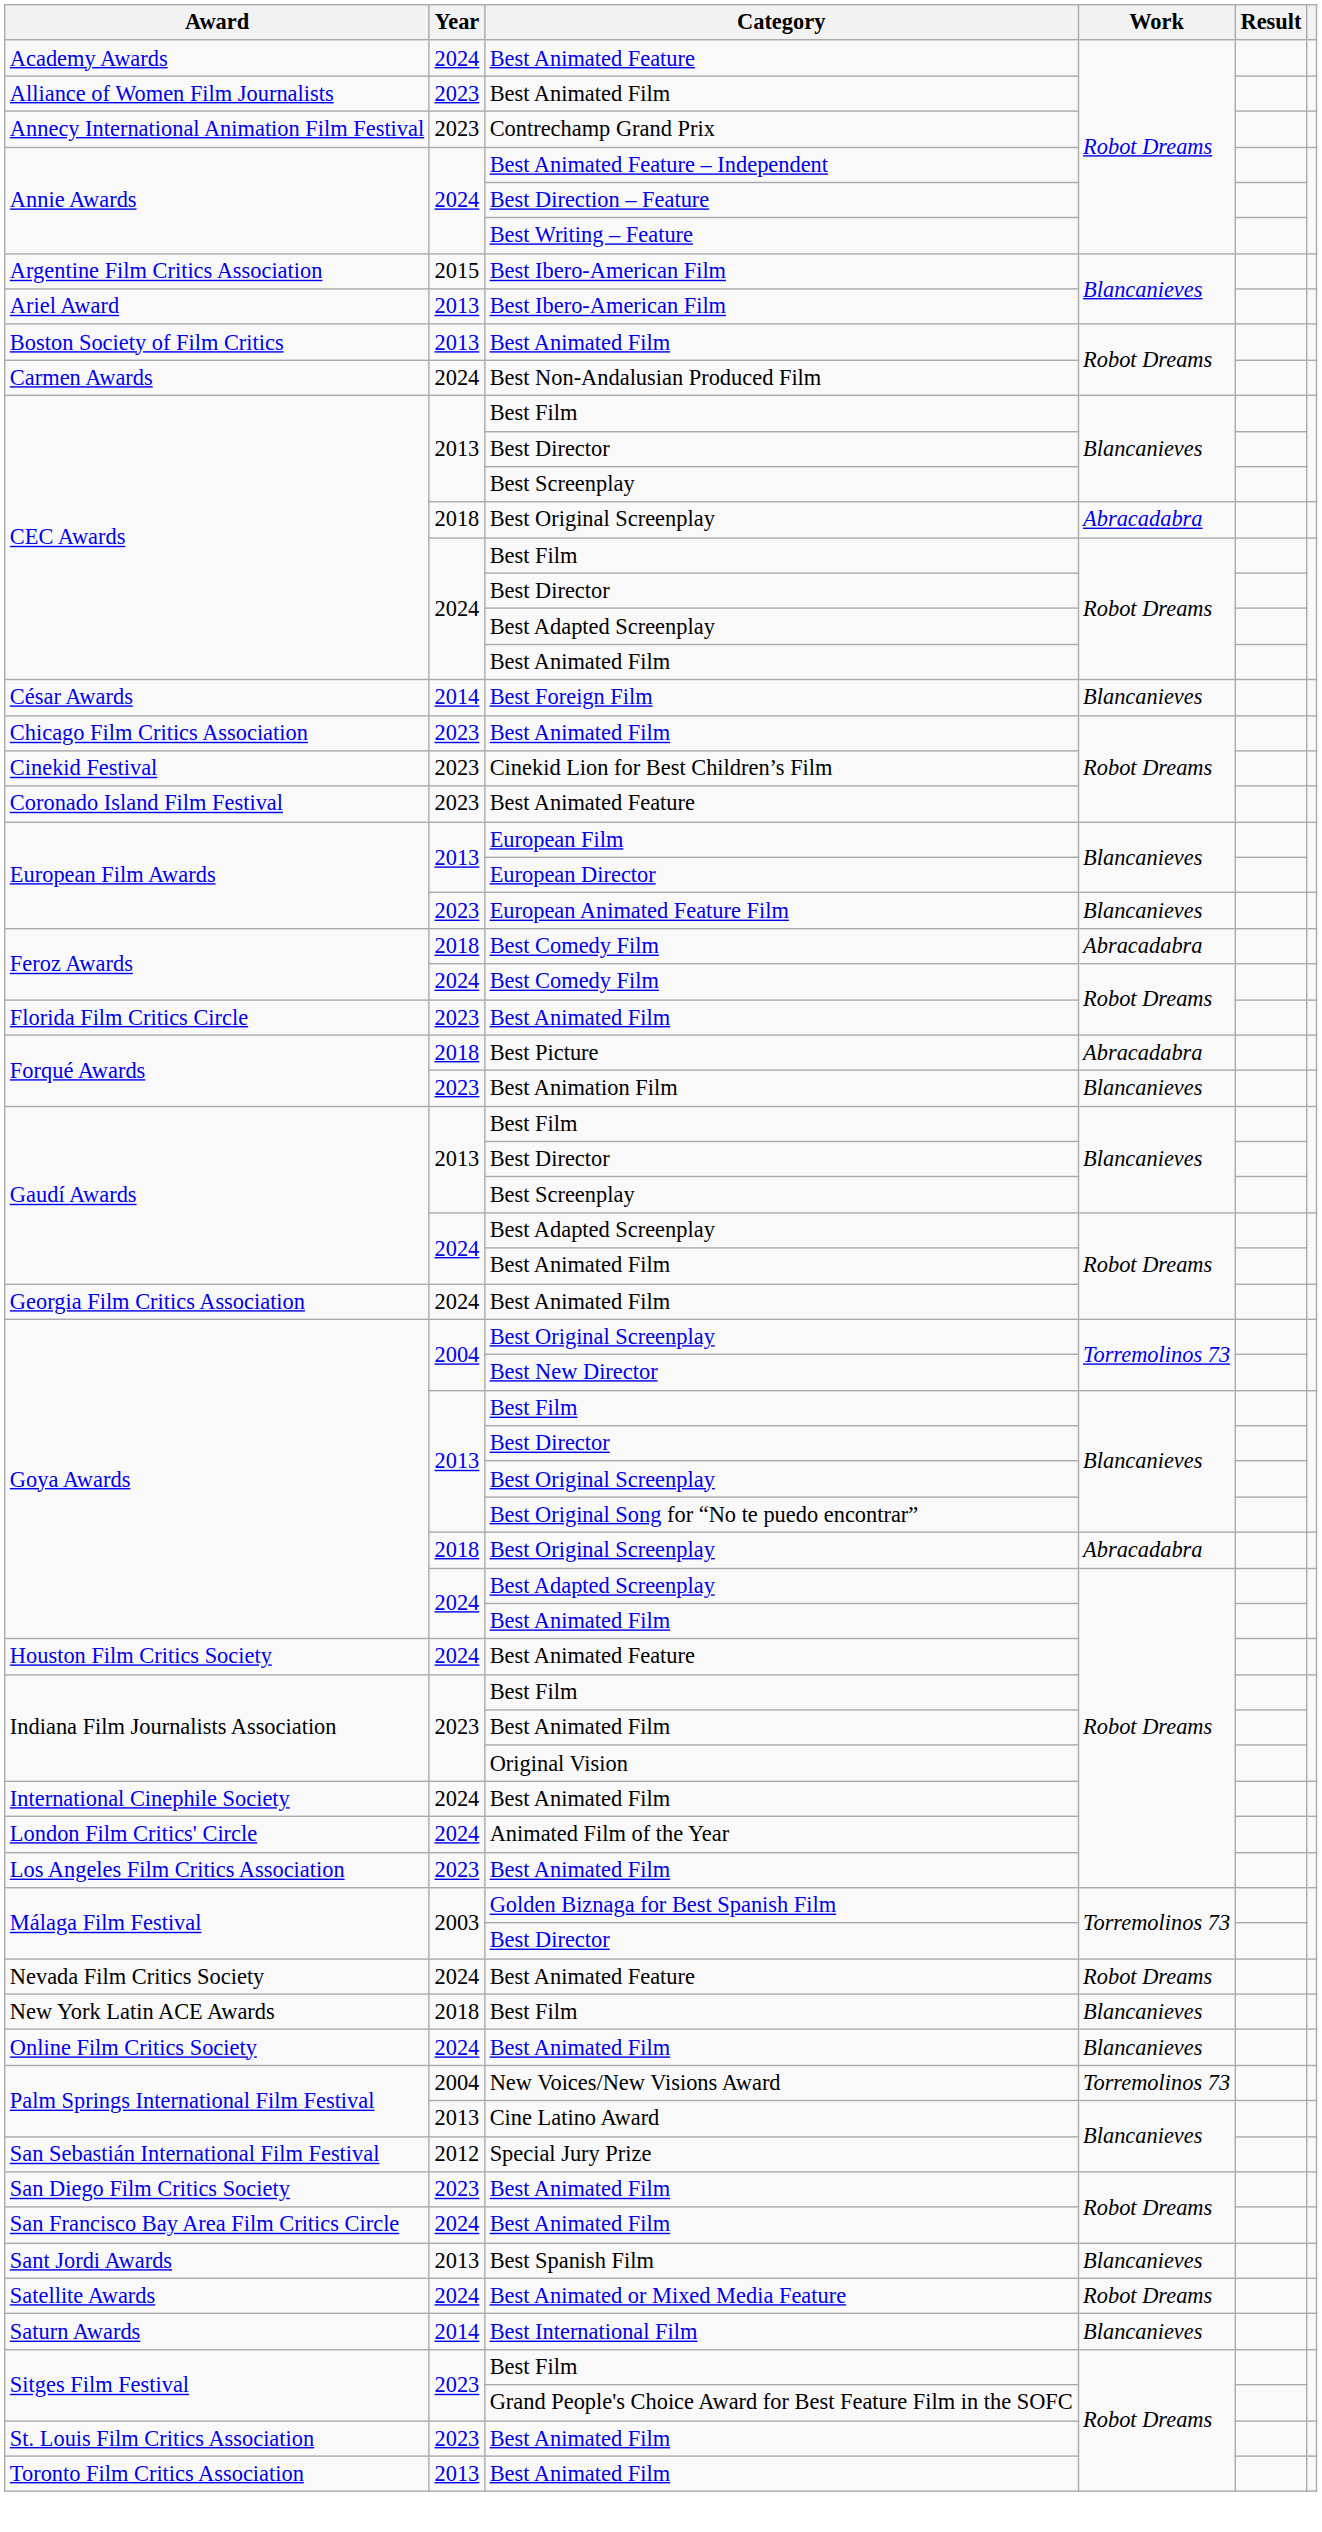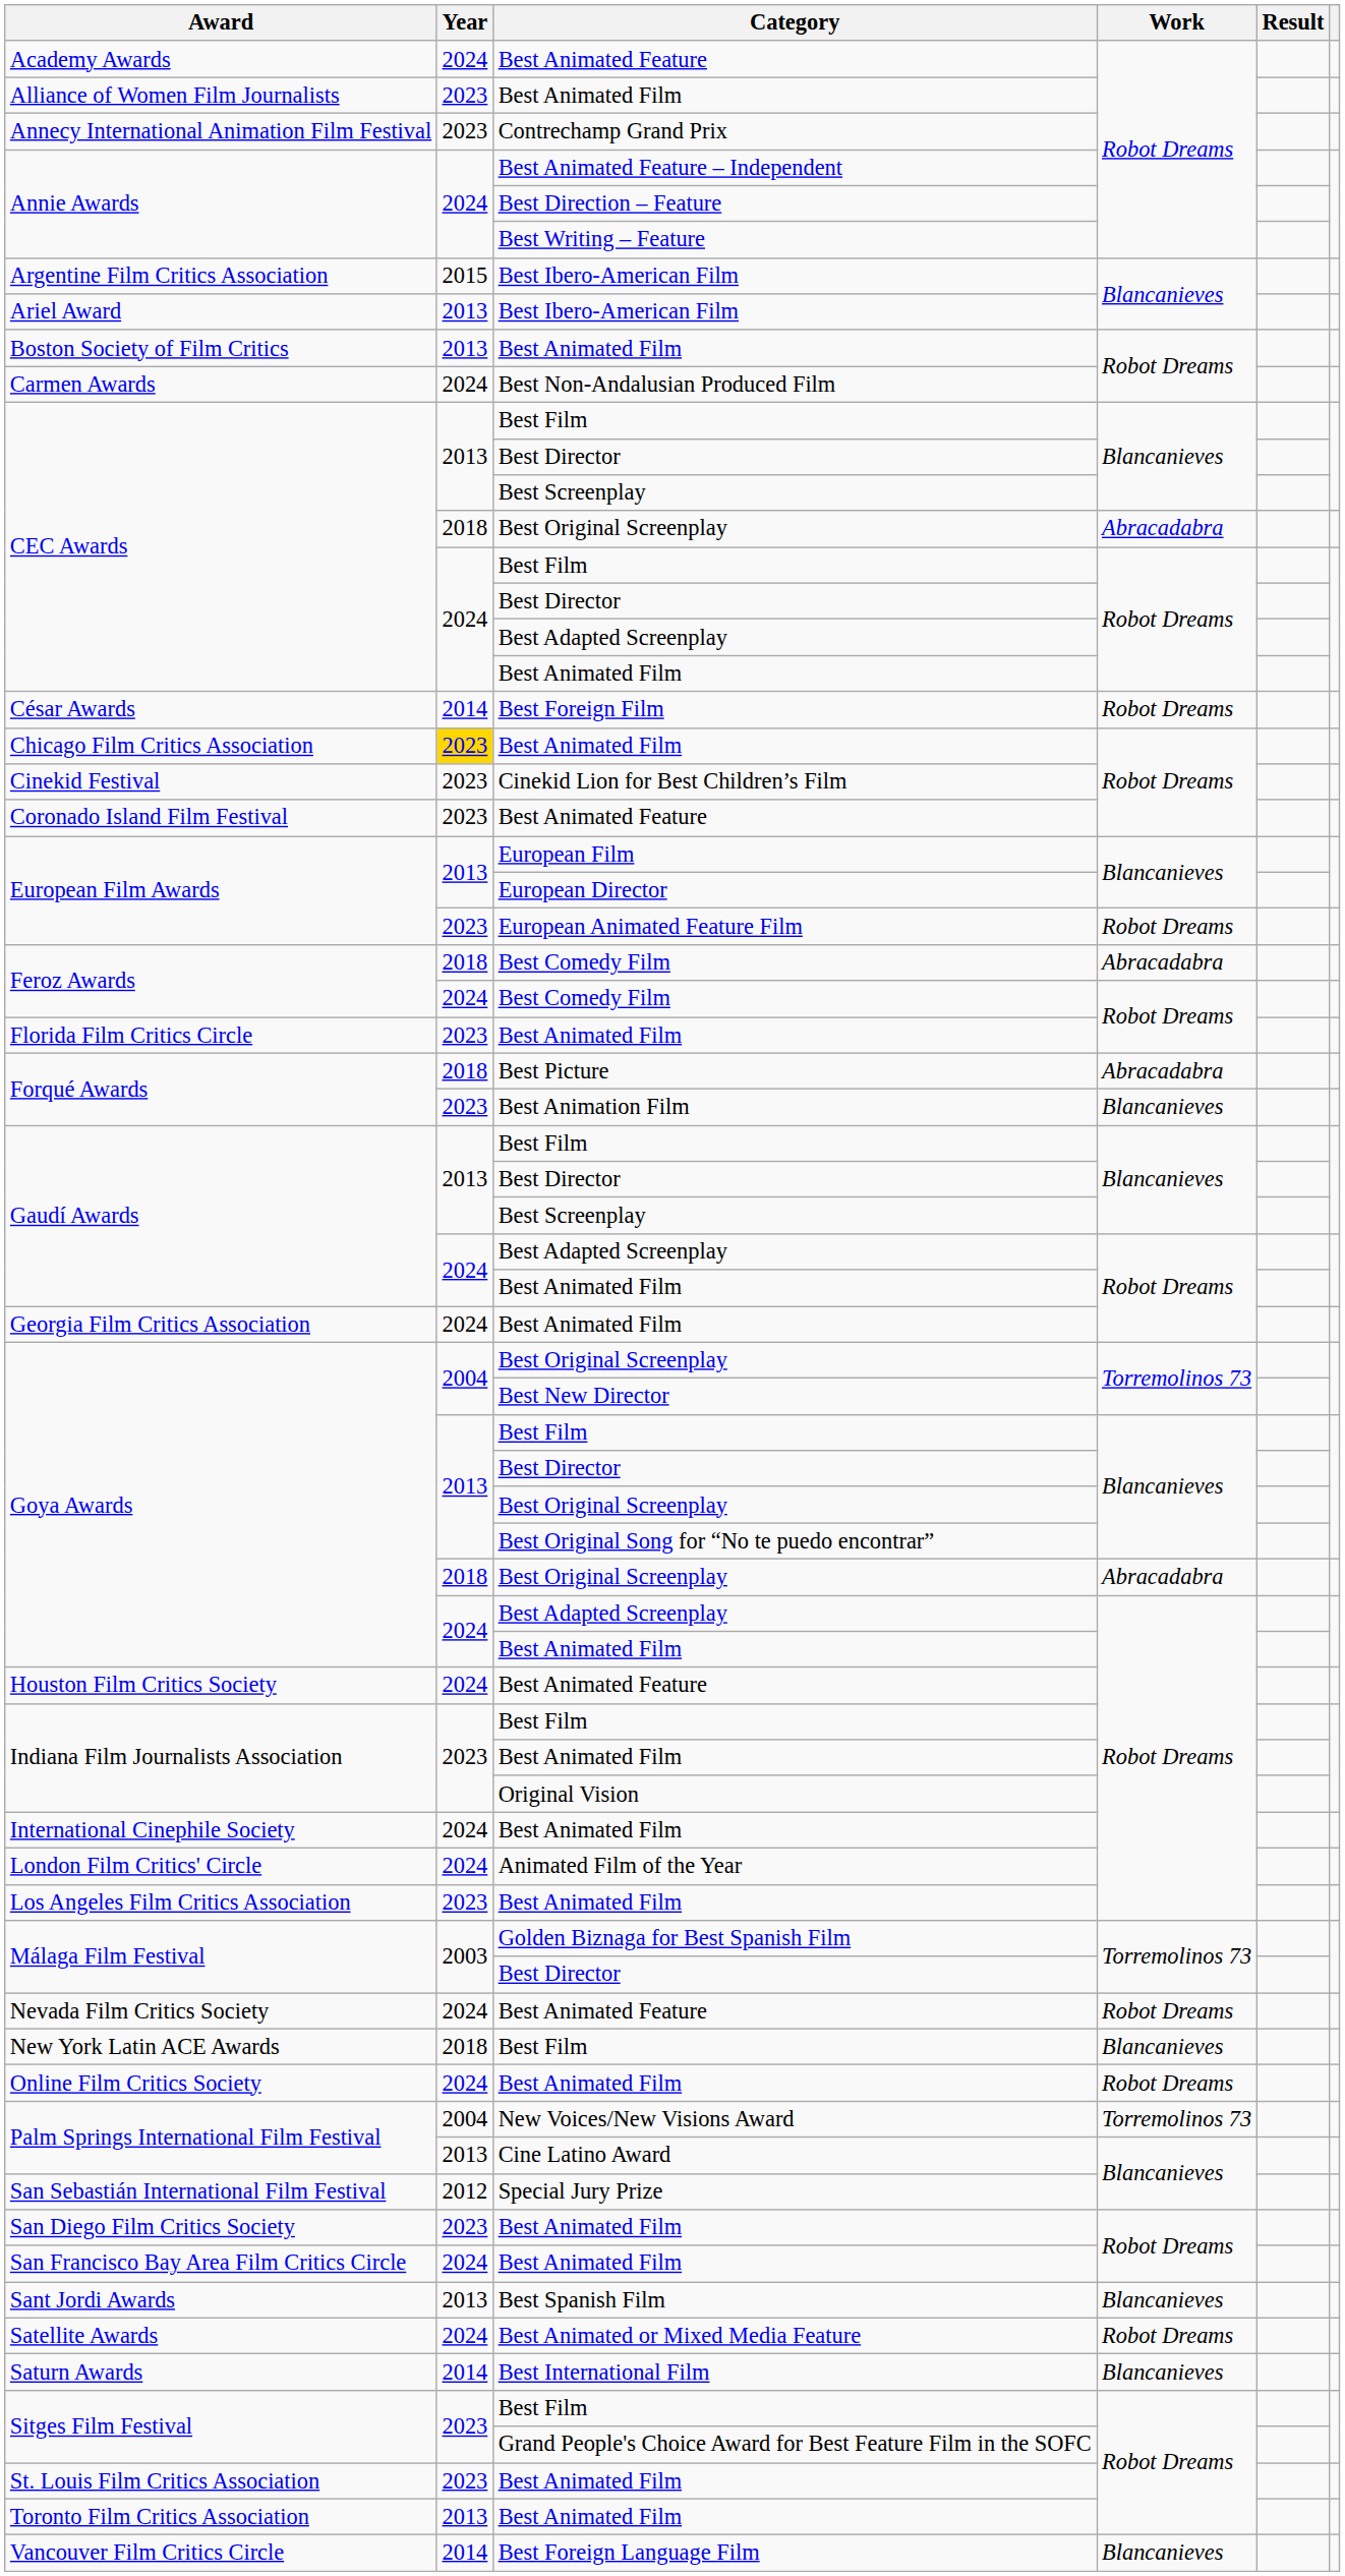 <table class="wikitable sortable">
 <tr>
 <th>Award</th>
 <th>Year</th>
 <th>Category</th>
 <th>Work</th>
 <th>Result</th>
 <th scope="col" class="unsortable"></th>
 </tr>
 <tr>
 <td><a href='#'>Academy Awards</a></td>
 <td><a href='#'>2024</a></td>
 <td><a href='#'>Best Animated Feature</a></td>
 <td rowspan="6"><em><a href='#'>Robot Dreams</a></em></td>
 <td></td>
 <td align="center"></td>
 </tr>
 <tr>
 <td><a href='#'>Alliance of Women Film Journalists</a></td>
 <td><a href='#'>2023</a></td>
 <td>Best Animated Film</td>
 <td></td>
 <td align="center"></td>
 </tr>
 <tr>
 <td><a href='#'>Annecy International Animation Film Festival</a></td>
 <td>2023</td>
 <td>Contrechamp Grand Prix</td>
 <td></td>
 <td align="center"></td>
 </tr>
 <tr>
 <td rowspan="3"><a href='#'>Annie Awards</a></td>
 <td rowspan="3"><a href='#'>2024</a></td>
 <td><a href='#'>Best Animated Feature – Independent</a></td>
 <td></td>
 <td rowspan="3" align="center"></td>
 </tr>
 <tr>
 <td><a href='#'>Best Direction – Feature</a></td>
 <td></td>
 </tr>
 <tr>
 <td><a href='#'>Best Writing – Feature</a></td>
 <td></td>
 </tr>
 <tr>
 <td><a href='#'>Argentine Film Critics Association</a></td>
 <td>2015</td>
 <td><a href='#'>Best Ibero-American Film</a></td>
 <td rowspan="2"><em><a href='#'>Blancanieves</a></em></td>
 <td></td>
 <td align="center"></td>
 </tr>
 <tr>
 <td><a href='#'>Ariel Award</a></td>
 <td><a href='#'>2013</a></td>
 <td><a href='#'>Best Ibero-American Film</a></td>
 <td></td>
 <td align="center"></td>
 </tr>
 <tr>
 <td><a href='#'>Boston Society of Film Critics</a></td>
 <td><a href='#'>2013</a></td>
 <td><a href='#'>Best Animated Film</a></td>
 <td rowspan="2"><em>Robot Dreams</em></td>
 <td></td>
 <td align="center"></td>
 </tr>
 <tr>
 <td><a href='#'>Carmen Awards</a></td>
 <td>2024</td>
 <td>Best Non-Andalusian Produced Film</td>
 <td></td>
 <td align="center"><br></td>
 </tr>
 <tr>
 <td rowspan="8"><a href='#'>CEC Awards</a></td>
 <td rowspan="3">2013</td>
 <td>Best Film</td>
 <td rowspan="3"><em>Blancanieves</em></td>
 <td></td>
 <td rowspan="3" align="center"></td>
 </tr>
 <tr>
 <td>Best Director</td>
 <td></td>
 </tr>
 <tr>
 <td>Best Screenplay</td>
 <td></td>
 </tr>
 <tr>
 <td>2018</td>
 <td>Best Original Screenplay</td>
 <td><em><a href='#'>Abracadabra</a></em></td>
 <td></td>
 <td align="center"></td>
 </tr>
 <tr>
 <td rowspan="4">2024</td>
 <td>Best Film</td>
 <td rowspan="4"><em>Robot Dreams</em></td>
 <td></td>
 <td rowspan="4" align="center"><br></td>
 </tr>
 <tr>
 <td>Best Director</td>
 <td></td>
 </tr>
 <tr>
 <td>Best Adapted Screenplay</td>
 <td></td>
 </tr>
 <tr>
 <td>Best Animated Film</td>
 <td></td>
 </tr>
 <tr>
 <td><a href='#'>César Awards</a></td>
 <td><a href='#'>2014</a></td>
 <td><a href='#'>Best Foreign Film</a></td>
-<td><em>Blancanieves</em></td>
+<td><em>Robot Dreams</em></td>
 <td></td>
 <td align="center"></td>
 </tr>
 <tr>
 <td><a href='#'>Chicago Film Critics Association</a></td>
-<td><a href='#'>2023</a></td>
+<td style="background: gold;"><a href='#'>2023</a></td>
 <td><a href='#'>Best Animated Film</a></td>
 <td rowspan="3"><em>Robot Dreams</em></td>
 <td></td>
 <td align="center"></td>
 </tr>
 <tr>
 <td><a href='#'>Cinekid Festival</a></td>
 <td>2023</td>
 <td>Cinekid Lion for Best Children’s Film</td>
 <td></td>
 <td align="center"><br></td>
 </tr>
 <tr>
 <td><a href='#'>Coronado Island Film Festival</a></td>
 <td>2023</td>
 <td>Best Animated Feature</td>
 <td></td>
 <td></td>
 </tr>
 <tr>
 <td rowspan="3"><a href='#'>European Film Awards</a></td>
 <td rowspan="2"><a href='#'>2013</a></td>
 <td><a href='#'>European Film</a></td>
 <td rowspan="2"><em>Blancanieves</em></td>
 <td></td>
 <td rowspan="2" align="center"><br></td>
 </tr>
 <tr>
 <td><a href='#'>European Director</a></td>
 <td></td>
 </tr>
 <tr>
 <td><a href='#'>2023</a></td>
 <td><a href='#'>European Animated Feature Film</a></td>
-<td><em>Blancanieves</em></td>
+<td><em>Robot Dreams</em></td>
 <td></td>
 <td align="center"></td>
 </tr>
 <tr>
 <td rowspan="2"><a href='#'>Feroz Awards</a></td>
 <td><a href='#'>2018</a></td>
 <td><a href='#'>Best Comedy Film</a></td>
 <td><em>Abracadabra</em></td>
 <td></td>
 <td align="center"></td>
 </tr>
 <tr>
 <td><a href='#'>2024</a></td>
 <td><a href='#'>Best Comedy Film</a></td>
 <td rowspan="2"><em>Robot Dreams</em></td>
 <td></td>
 <td align="center"></td>
 </tr>
 <tr>
 <td><a href='#'>Florida Film Critics Circle</a></td>
 <td><a href='#'>2023</a></td>
 <td><a href='#'>Best Animated Film</a></td>
 <td></td>
 <td align="center"></td>
 </tr>
 <tr>
 <td rowspan="2"><a href='#'>Forqué Awards</a></td>
 <td><a href='#'>2018</a></td>
 <td>Best Picture</td>
 <td><em>Abracadabra</em></td>
 <td></td>
 <td align="center"></td>
 </tr>
 <tr>
 <td><a href='#'>2023</a></td>
 <td>Best Animation Film</td>
 <td><em>Blancanieves</em></td>
 <td></td>
 <td align="center"></td>
 </tr>
 <tr>
 <td rowspan="5"><a href='#'>Gaudí Awards</a></td>
 <td rowspan="3">2013</td>
 <td>Best Film</td>
 <td rowspan="3"><em>Blancanieves</em></td>
 <td></td>
 <td rowspan="3" align="center"></td>
 </tr>
 <tr>
 <td>Best Director</td>
 <td></td>
 </tr>
 <tr>
 <td>Best Screenplay</td>
 <td></td>
 </tr>
 <tr>
 <td rowspan="2"><a href='#'>2024</a></td>
 <td>Best Adapted Screenplay</td>
 <td rowspan="3"><em>Robot Dreams</em></td>
 <td></td>
 <td rowspan="2" align="center"></td>
 </tr>
 <tr>
 <td>Best Animated Film</td>
 <td></td>
 </tr>
 <tr>
 <td><a href='#'>Georgia Film Critics Association</a></td>
 <td>2024</td>
 <td>Best Animated Film</td>
 <td></td>
 <td align="center"></td>
 </tr>
 <tr>
 <td rowspan="9"><a href='#'>Goya Awards</a></td>
 <td rowspan="2"><a href='#'>2004</a></td>
 <td><a href='#'>Best Original Screenplay</a></td>
 <td rowspan="2"><em><a href='#'>Torremolinos 73</a></em></td>
 <td></td>
 <td rowspan="2" align="center"></td>
 </tr>
 <tr>
 <td><a href='#'>Best New Director</a></td>
 <td></td>
 </tr>
 <tr>
 <td rowspan="4"><a href='#'>2013</a></td>
 <td><a href='#'>Best Film</a></td>
 <td rowspan="4"><em>Blancanieves</em></td>
 <td></td>
 <td rowspan="4" align="center"></td>
 </tr>
 <tr>
 <td><a href='#'>Best Director</a></td>
 <td></td>
 </tr>
 <tr>
 <td><a href='#'>Best Original Screenplay</a></td>
 <td></td>
 </tr>
 <tr>
 <td><a href='#'>Best Original Song</a> for “No te puedo encontrar”</td>
 <td></td>
 </tr>
 <tr>
 <td><a href='#'>2018</a></td>
 <td><a href='#'>Best Original Screenplay</a></td>
 <td><em>Abracadabra</em></td>
 <td></td>
 <td align="center"></td>
 </tr>
 <tr>
 <td rowspan="2"><a href='#'>2024</a></td>
 <td><a href='#'>Best Adapted Screenplay</a></td>
 <td rowspan="9"><em>Robot Dreams</em></td>
 <td></td>
 <td rowspan="2" align="center"></td>
 </tr>
 <tr>
 <td><a href='#'>Best Animated Film</a></td>
 <td></td>
 </tr>
 <tr>
 <td><a href='#'>Houston Film Critics Society</a></td>
 <td><a href='#'>2024</a></td>
 <td>Best Animated Feature</td>
 <td></td>
 <td align="center"></td>
 </tr>
 <tr>
 <td rowspan="3">Indiana Film Journalists Association</td>
 <td rowspan="3">2023</td>
 <td>Best Film</td>
 <td></td>
 <td rowspan="3" align="center"><br></td>
 </tr>
 <tr>
 <td>Best Animated Film</td>
 <td></td>
 </tr>
 <tr>
 <td>Original Vision</td>
 <td></td>
 </tr>
 <tr>
 <td><a href='#'>International Cinephile Society</a></td>
 <td>2024</td>
 <td>Best Animated Film</td>
 <td></td>
 <td align="center"></td>
 </tr>
 <tr>
 <td><a href='#'>London Film Critics' Circle</a></td>
 <td><a href='#'>2024</a></td>
 <td>Animated Film of the Year</td>
 <td></td>
 <td align="center"></td>
 </tr>
 <tr>
 <td><a href='#'>Los Angeles Film Critics Association</a></td>
 <td><a href='#'>2023</a></td>
 <td><a href='#'>Best Animated Film</a></td>
 <td></td>
 <td align="center"></td>
 </tr>
 <tr>
 <td rowspan="2"><a href='#'>Málaga Film Festival</a></td>
 <td rowspan="2">2003</td>
 <td><a href='#'>Golden Biznaga for Best Spanish Film</a></td>
 <td rowspan="2"><em>Torremolinos 73</em></td>
 <td></td>
 <td rowspan="2" align="center"></td>
 </tr>
 <tr>
 <td><a href='#'>Best Director</a></td>
 <td></td>
 </tr>
 <tr>
 <td>Nevada Film Critics Society</td>
 <td>2024</td>
 <td>Best Animated Feature</td>
 <td><em>Robot Dreams</em></td>
 <td></td>
 <td align="center"></td>
 </tr>
 <tr>
 <td>New York Latin ACE Awards</td>
 <td>2018</td>
 <td>Best Film</td>
 <td><em>Blancanieves</em></td>
 <td></td>
 <td align="center"></td>
 </tr>
 <tr>
 <td><a href='#'>Online Film Critics Society</a></td>
 <td><a href='#'>2024</a></td>
 <td><a href='#'>Best Animated Film</a></td>
-<td><em>Blancanieves</em></td>
+<td><em>Robot Dreams</em></td>
 <td></td>
 <td align="center"></td>
 </tr>
 <tr>
 <td rowspan="2"><a href='#'>Palm Springs International Film Festival</a></td>
 <td>2004</td>
 <td>New Voices/New Visions Award</td>
 <td><em>Torremolinos 73</em></td>
 <td></td>
 <td align="center"></td>
 </tr>
 <tr>
 <td>2013</td>
 <td>Cine Latino Award</td>
 <td rowspan="2"><em>Blancanieves</em></td>
 <td></td>
 <td align="center"></td>
 </tr>
 <tr>
 <td><a href='#'>San Sebastián International Film Festival</a></td>
 <td>2012</td>
 <td>Special Jury Prize</td>
 <td></td>
 <td align="center"></td>
 </tr>
 <tr>
 <td><a href='#'>San Diego Film Critics Society</a></td>
 <td><a href='#'>2023</a></td>
 <td><a href='#'>Best Animated Film</a></td>
 <td rowspan="2"><em>Robot Dreams</em></td>
 <td></td>
 <td align="center"></td>
 </tr>
 <tr>
 <td><a href='#'>San Francisco Bay Area Film Critics Circle</a></td>
 <td><a href='#'>2024</a></td>
 <td><a href='#'>Best Animated Film</a></td>
 <td></td>
 <td align="center"></td>
 </tr>
 <tr>
 <td><a href='#'>Sant Jordi Awards</a></td>
 <td>2013</td>
 <td>Best Spanish Film</td>
 <td><em>Blancanieves</em></td>
 <td></td>
 <td align="center"></td>
 </tr>
 <tr>
 <td><a href='#'>Satellite Awards</a></td>
 <td><a href='#'>2024</a></td>
 <td><a href='#'>Best Animated or Mixed Media Feature</a></td>
 <td><em>Robot Dreams</em></td>
 <td></td>
 <td align="center"></td>
 </tr>
 <tr>
 <td><a href='#'>Saturn Awards</a></td>
 <td><a href='#'>2014</a></td>
 <td><a href='#'>Best International Film</a></td>
 <td><em>Blancanieves</em></td>
 <td></td>
 <td align="center"></td>
 </tr>
 <tr>
 <td rowspan="2"><a href='#'>Sitges Film Festival</a></td>
 <td rowspan="2"><a href='#'>2023</a></td>
 <td>Best Film</td>
 <td rowspan="4"><em>Robot Dreams</em></td>
 <td></td>
 <td rowspan="2" align="center"></td>
 </tr>
 <tr>
 <td>Grand People's Choice Award for Best Feature Film in the SOFC</td>
 <td></td>
 </tr>
 <tr>
 <td><a href='#'>St. Louis Film Critics Association</a></td>
 <td><a href='#'>2023</a></td>
 <td><a href='#'>Best Animated Film</a></td>
 <td></td>
 <td align="center"></td>
 </tr>
 <tr>
 <td><a href='#'>Toronto Film Critics Association</a></td>
 <td><a href='#'>2013</a></td>
 <td><a href='#'>Best Animated Film</a></td>
 <td></td>
 <td align="center"></td>
 </tr>
+<tr>
+<td><a href='#'>Vancouver Film Critics Circle</a></td>
+<td><a href='#'>2014</a></td>
+<td><a href='#'>Best Foreign Language Film</a></td>
+<td><em>Blancanieves</em></td>
+<td></td>
+<td align="center"></td>
+</tr>
 </table>
